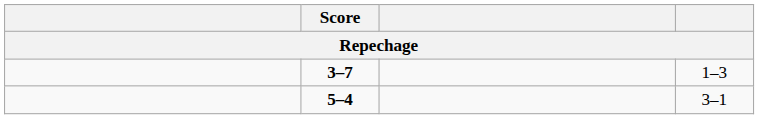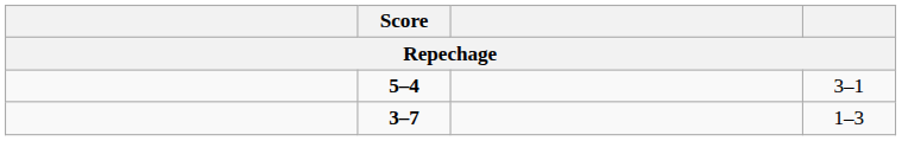 <table class="wikitable" style="text-align: left; ">
 <tr>
 <th align="right" width="270"></th>
 <th width="65">Score</th>
 <th align="left" width="270"></th>
 <th width="65"></th>
 </tr>
 <tr>
 <th colspan=4>Repechage</th>
 </tr>
 <tr>
+<td><strong></strong></td>
+<td align="center"><strong>5–4</strong></td>
+<td></td>
+<td align=center>3–1 <strong></strong></td>
+</tr>
+<tr>
 <td></td>
 <td align="center"><strong>3–7</strong></td>
 <td><strong></strong></td>
 <td align=center>1–3 <strong></strong></td>
 </tr>
-<tr>
-<td><strong></strong></td>
-<td align="center"><strong>5–4</strong></td>
-<td></td>
-<td align=center>3–1 <strong></strong></td>
-</tr>
 </table>
